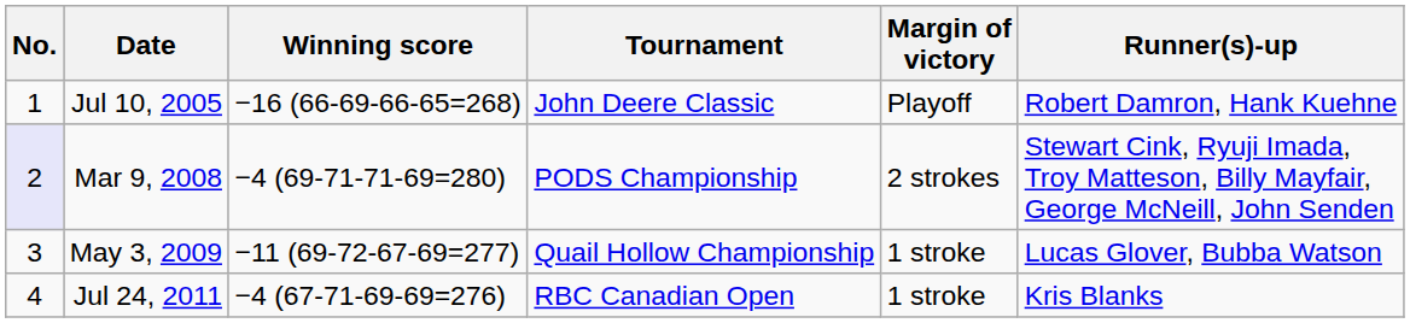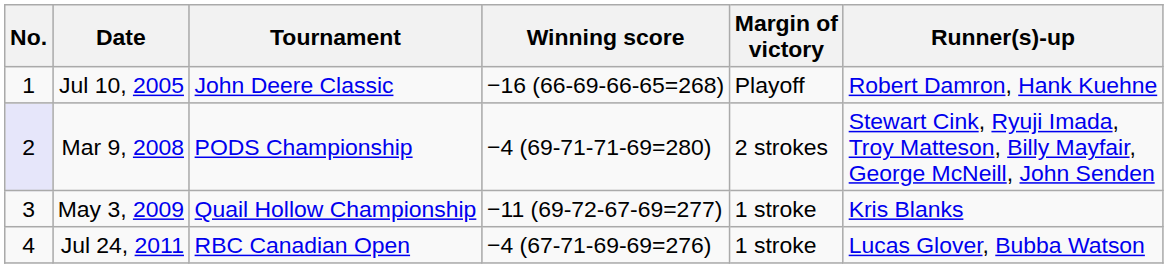 <table class="wikitable" style="font-size:95%;">
 <tr>
 <th>No.</th>
 <th>Date</th>
+<th>Tournament</th>
 <th>Winning score</th>
-<th>Tournament</th>
 <th>Margin of<br>victory</th>
 <th>Runner(s)-up</th>
 </tr>
 <tr>
 <td align=center>1</td>
 <td align=right>Jul 10, <a href='#'>2005</a></td>
+<td><a href='#'>John Deere Classic</a></td>
 <td>−16 (66-69-66-65=268)</td>
-<td><a href='#'>John Deere Classic</a></td>
 <td>Playoff</td>
 <td> <a href='#'>Robert Damron</a>,  <a href='#'>Hank Kuehne</a></td>
 </tr>
 <tr>
 <td align=center style="background: lavender;">2</td>
 <td align=right>Mar 9, <a href='#'>2008</a></td>
+<td><a href='#'>PODS Championship</a></td>
 <td>−4 (69-71-71-69=280)</td>
-<td><a href='#'>PODS Championship</a></td>
 <td>2 strokes</td>
 <td> <a href='#'>Stewart Cink</a>,  <a href='#'>Ryuji Imada</a>,<br> <a href='#'>Troy Matteson</a>,  <a href='#'>Billy Mayfair</a>,<br> <a href='#'>George McNeill</a>,  <a href='#'>John Senden</a></td>
 </tr>
 <tr>
 <td align=center>3</td>
 <td align=right>May 3, <a href='#'>2009</a></td>
+<td><a href='#'>Quail Hollow Championship</a></td>
 <td>−11 (69-72-67-69=277)</td>
-<td><a href='#'>Quail Hollow Championship</a></td>
 <td>1 stroke</td>
-<td> <a href='#'>Lucas Glover</a>,  <a href='#'>Bubba Watson</a></td>
+<td> <a href='#'>Kris Blanks</a></td>
 </tr>
 <tr>
 <td align=center>4</td>
 <td align=right>Jul 24, <a href='#'>2011</a></td>
+<td><a href='#'>RBC Canadian Open</a></td>
 <td>−4 (67-71-69-69=276)</td>
-<td><a href='#'>RBC Canadian Open</a></td>
 <td>1 stroke</td>
-<td> <a href='#'>Kris Blanks</a></td>
+<td> <a href='#'>Lucas Glover</a>,  <a href='#'>Bubba Watson</a></td>
 </tr>
 </table>
